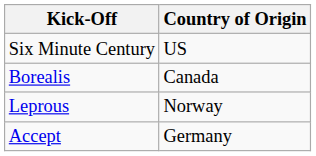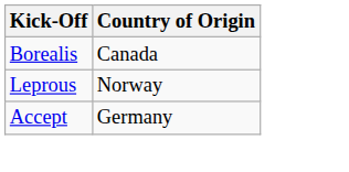 <table class="wikitable">
 <tr>
 <th>Kick-Off</th>
 <th>Country of Origin</th>
-</tr>
-<tr>
-<td>Six Minute Century</td>
-<td>US</td>
 </tr>
 <tr>
 <td><a href='#'>Borealis</a></td>
 <td>Canada</td>
 </tr>
 <tr>
 <td><a href='#'>Leprous</a></td>
 <td>Norway</td>
 </tr>
 <tr>
 <td><a href='#'>Accept</a></td>
 <td>Germany</td>
 </tr>
 </table>
